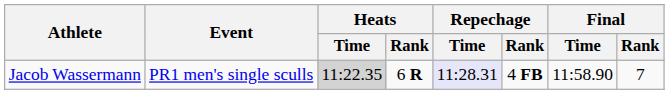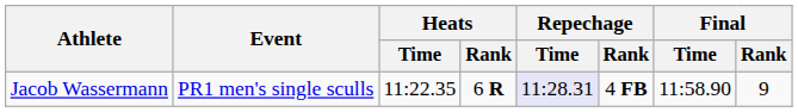 <table class="wikitable" style="font-size:90%">
 <tr>
 <th rowspan=2>Athlete</th>
 <th rowspan=2>Event</th>
 <th colspan=2>Heats</th>
 <th colspan=2>Repechage</th>
 <th colspan=2>Final</th>
 </tr>
 <tr style="font-size:95%">
 <th>Time</th>
 <th>Rank</th>
 <th>Time</th>
 <th>Rank</th>
 <th>Time</th>
 <th>Rank</th>
 </tr>
 <tr align=center>
 <td align=left><a href='#'>Jacob Wassermann</a></td>
 <td align=left><a href='#'>PR1 men's single sculls</a></td>
-<td style="background: lightgrey;">11:22.35</td>
+<td>11:22.35</td>
 <td>6 <strong>R</strong></td>
 <td style="background: lavender;">11:28.31</td>
 <td>4 <strong>FB</strong></td>
 <td>11:58.90</td>
-<td>7</td>
+<td>9</td>
 </tr>
 </table>
